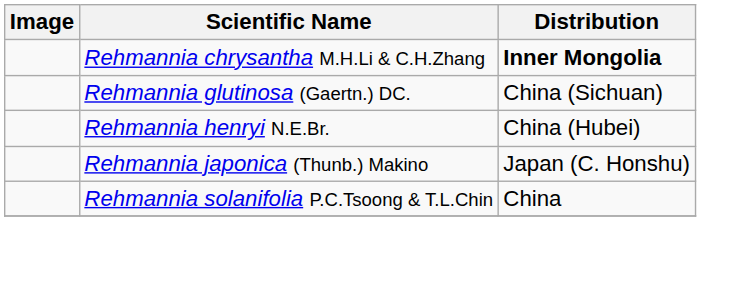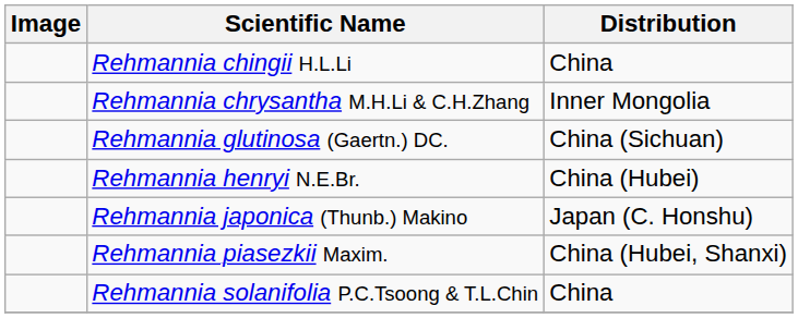 <table class="wikitable">
 <tr>
 <th>Image</th>
 <th>Scientific Name</th>
 <th>Distribution</th>
 </tr>
 <tr>
 <td></td>
+<td><em><a href='#'>Rehmannia chingii</a></em> <small>H.L.Li</small></td>
+<td>China</td>
+</tr>
+<tr>
+<td></td>
 <td><em><a href='#'>Rehmannia chrysantha</a></em> <small>M.H.Li & C.H.Zhang</small></td>
-<td><strong>Inner Mongolia</strong></td>
+<td>Inner Mongolia</td>
 </tr>
 <tr>
 <td></td>
 <td><em><a href='#'>Rehmannia glutinosa</a></em> <small>(Gaertn.) DC.</small></td>
 <td>China (Sichuan)</td>
 </tr>
 <tr>
 <td></td>
 <td><em><a href='#'>Rehmannia henryi</a></em> <small>N.E.Br.</small></td>
 <td>China (Hubei)</td>
 </tr>
 <tr>
 <td></td>
 <td><em><a href='#'>Rehmannia japonica</a></em> <small>(Thunb.) Makino</small></td>
 <td>Japan (C. Honshu)</td>
 </tr>
 <tr>
 <td></td>
+<td><em><a href='#'>Rehmannia piasezkii</a></em> <small>Maxim.</small></td>
+<td>China (Hubei, Shanxi)</td>
+</tr>
+<tr>
+<td></td>
 <td><em><a href='#'>Rehmannia solanifolia</a></em> <small>P.C.Tsoong & T.L.Chin</small></td>
 <td>China</td>
 </tr>
 <tr>
 </tr>
 </table>
